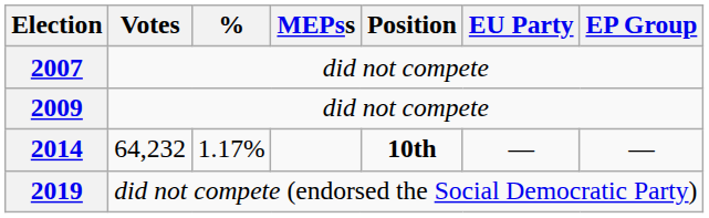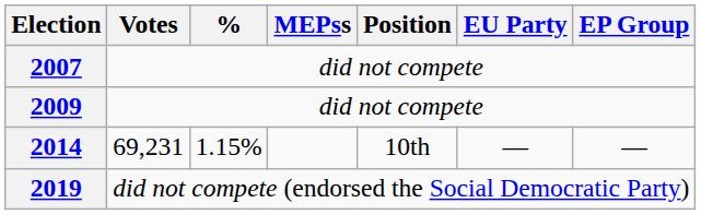 <table class=wikitable style=text-align:center>
 <tr>
 <th>Election</th>
 <th>Votes</th>
 <th>%</th>
 <th><a href='#'>MEPs</a>s</th>
 <th>Position</th>
 <th><a href='#'>EU Party</a></th>
 <th><a href='#'>EP Group</a></th>
 </tr>
 <tr>
 <th><a href='#'>2007</a></th>
 <td colspan=6><em>did not compete</em></td>
 </tr>
 <tr>
 <th><a href='#'>2009</a></th>
 <td colspan=6><em>did not compete</em></td>
 </tr>
 <tr>
 <th><a href='#'>2014</a></th>
-<td>64,232</td>
-<td>1.17%</td>
+<td>69,231</td>
+<td>1.15%</td>
 <td></td>
-<td><strong>10th</strong></td>
+<td>10th</td>
 <td>—</td>
 <td>—</td>
 </tr>
 <tr>
 <th><a href='#'>2019</a></th>
 <td colspan=6><em>did not compete</em> (endorsed the <a href='#'>Social Democratic Party</a>)</td>
 </tr>
 </table>
